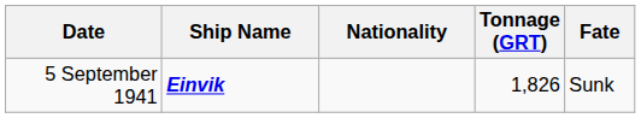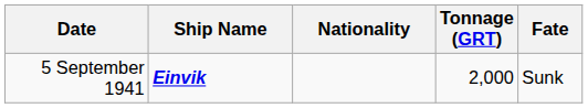 <table class="wikitable sortable">
 <tr>
 <th width="120px">Date</th>
 <th width="120px">Ship Name</th>
 <th width="120px">Nationality</th>
 <th width="25px">Tonnage<br>(<a href='#'>GRT</a>)</th>
 <th width="50px">Fate</th>
 </tr>
 <tr>
 <td align="right">5 September 1941</td>
 <td align="left"><strong><a href='#'><em>Einvik</em></a></strong></td>
 <td align="left"></td>
-<td align="right">1,826</td>
+<td align="right">2,000</td>
 <td align="left">Sunk</td>
 </tr>
 </table>
